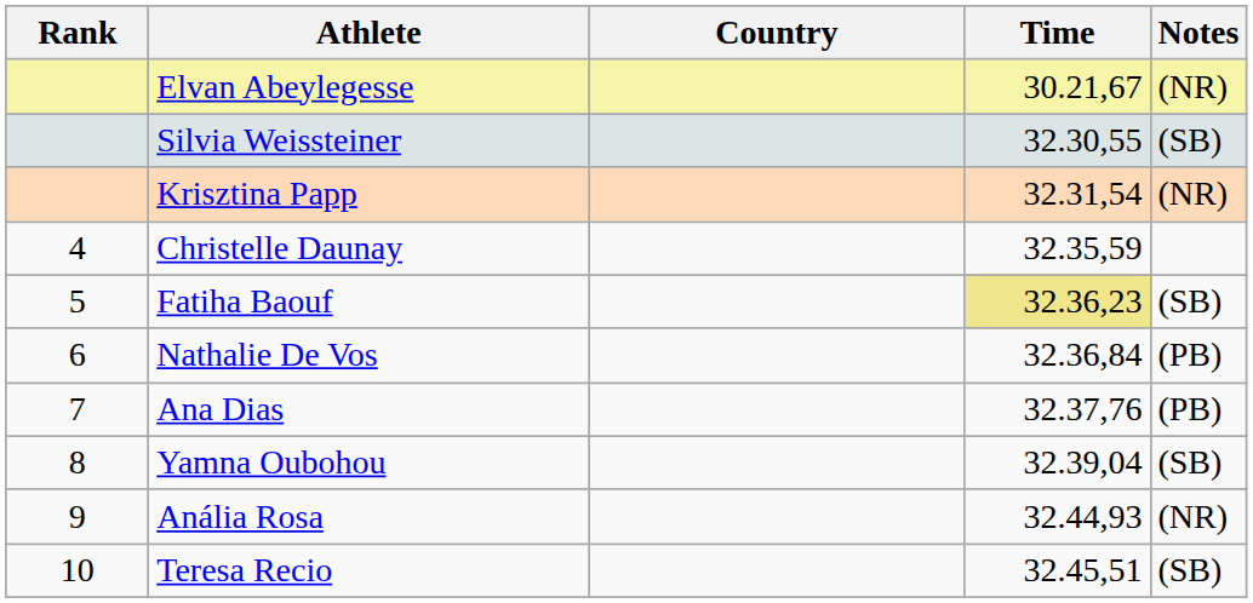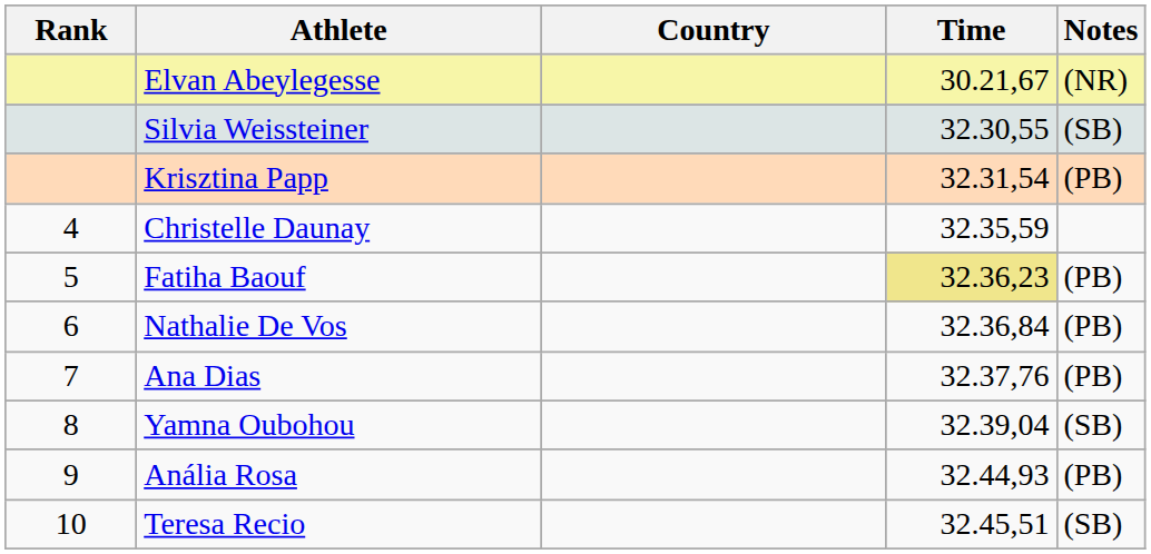 <table class = "wikitable">
 <tr>
 <th width = 60>Rank</th>
 <th width = 200>Athlete</th>
 <th width = 170>Country</th>
 <th width = 80>Time</th>
 <th>Notes</th>
 </tr>
 <tr bgcolor="#F7F6A8">
 <td align=center></td>
 <td><a href='#'>Elvan Abeylegesse</a></td>
 <td></td>
 <td align="right">30.21,67</td>
 <td>(NR)</td>
 </tr>
 <tr bgcolor="#DCE5E5">
 <td align=center></td>
 <td><a href='#'>Silvia Weissteiner</a></td>
 <td></td>
 <td align="right">32.30,55</td>
 <td>(SB)</td>
 </tr>
 <tr bgcolor="#FFDAB9">
 <td align=center></td>
 <td><a href='#'>Krisztina Papp</a></td>
 <td></td>
 <td align="right">32.31,54</td>
-<td>(NR)</td>
+<td>(PB)</td>
 </tr>
 <tr>
 <td align=center>4</td>
 <td><a href='#'>Christelle Daunay</a></td>
 <td></td>
 <td align="right">32.35,59</td>
 <td></td>
 </tr>
 <tr>
 <td align=center>5</td>
 <td><a href='#'>Fatiha Baouf</a></td>
 <td></td>
 <td align="right" style="background: khaki;">32.36,23</td>
-<td>(SB)</td>
+<td>(PB)</td>
 </tr>
 <tr>
 <td align=center>6</td>
 <td><a href='#'>Nathalie De Vos</a></td>
 <td></td>
 <td align="right">32.36,84</td>
 <td>(PB)</td>
 </tr>
 <tr>
 <td align=center>7</td>
 <td><a href='#'>Ana Dias</a></td>
 <td></td>
 <td align="right">32.37,76</td>
 <td>(PB)</td>
 </tr>
 <tr>
 <td align=center>8</td>
 <td><a href='#'>Yamna Oubohou</a></td>
 <td></td>
 <td align="right">32.39,04</td>
 <td>(SB)</td>
 </tr>
 <tr>
 <td align=center>9</td>
 <td><a href='#'>Anália Rosa</a></td>
 <td></td>
 <td align="right">32.44,93</td>
-<td>(NR)</td>
+<td>(PB)</td>
 </tr>
 <tr>
 <td align=center>10</td>
 <td><a href='#'>Teresa Recio</a></td>
 <td></td>
 <td align="right">32.45,51</td>
 <td>(SB)</td>
 </tr>
 </table>
